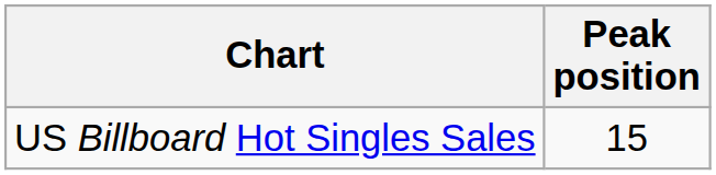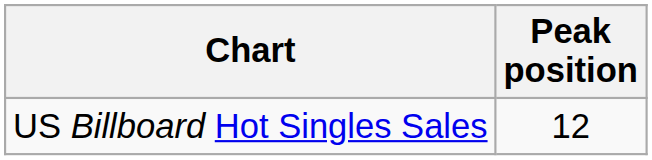 <table class="wikitable">
 <tr>
 <th>Chart</th>
 <th>Peak<br>position</th>
 </tr>
 <tr>
 <td>US <em>Billboard</em> <a href='#'>Hot Singles Sales</a></td>
-<td align="center">15</td>
+<td align="center">12</td>
 </tr>
 </table>
